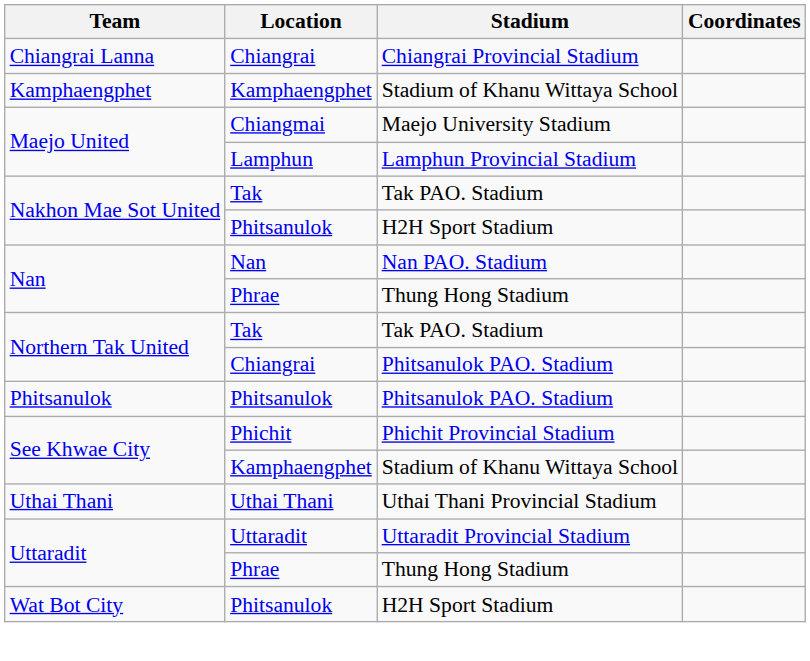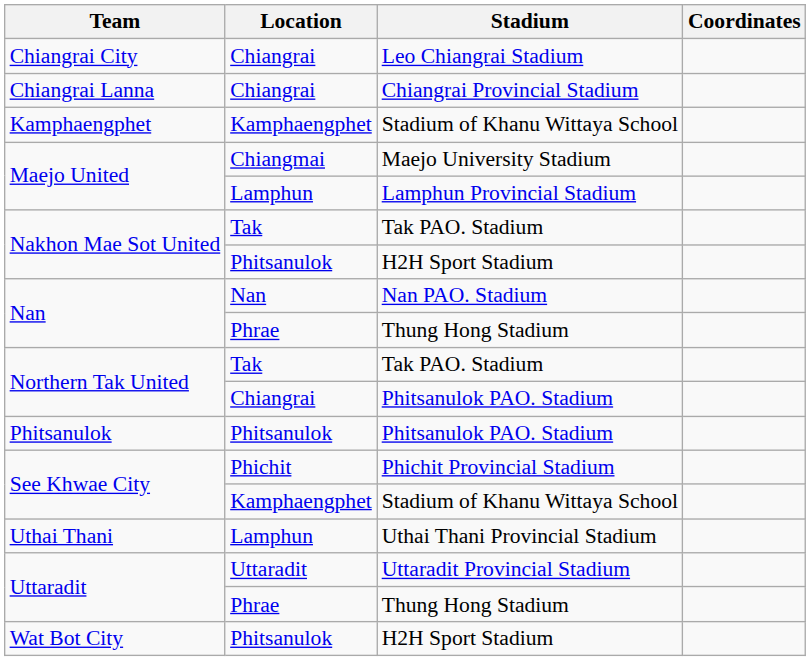 <table class="wikitable sortable">
 <tr>
 <th>Team</th>
 <th>Location</th>
 <th>Stadium</th>
 <th>Coordinates</th>
+</tr>
+<tr>
+<td><a href='#'>Chiangrai City</a></td>
+<td><a href='#'>Chiangrai</a> </td>
+<td><a href='#'>Leo Chiangrai Stadium</a></td>
+<td></td>
 </tr>
 <tr>
 <td><a href='#'>Chiangrai Lanna</a></td>
 <td><a href='#'>Chiangrai</a> </td>
 <td><a href='#'>Chiangrai Provincial Stadium</a></td>
 <td></td>
 </tr>
 <tr>
 <td><a href='#'>Kamphaengphet</a></td>
 <td><a href='#'>Kamphaengphet</a> </td>
 <td>Stadium of Khanu Wittaya School</td>
 <td></td>
 </tr>
 <tr>
 <td rowspan="2"><a href='#'>Maejo United</a></td>
 <td><a href='#'>Chiangmai</a> </td>
 <td>Maejo University Stadium</td>
 <td></td>
 </tr>
 <tr>
 <td><a href='#'>Lamphun</a> </td>
 <td><a href='#'>Lamphun Provincial Stadium</a> </td>
 <td></td>
 </tr>
 <tr>
 <td rowspan="2"><a href='#'>Nakhon Mae Sot United</a></td>
 <td><a href='#'>Tak</a> </td>
 <td>Tak PAO. Stadium</td>
 <td></td>
 </tr>
 <tr>
 <td><a href='#'>Phitsanulok</a> </td>
 <td>H2H Sport Stadium </td>
 <td></td>
 </tr>
 <tr>
 <td rowspan="2"><a href='#'>Nan</a></td>
 <td><a href='#'>Nan</a> </td>
 <td><a href='#'>Nan PAO. Stadium</a></td>
 <td></td>
 </tr>
 <tr>
 <td><a href='#'>Phrae</a> </td>
 <td>Thung Hong Stadium </td>
 <td></td>
 </tr>
 <tr>
 <td rowspan="2"><a href='#'>Northern Tak United</a></td>
 <td><a href='#'>Tak</a> </td>
 <td>Tak PAO. Stadium</td>
 <td></td>
 </tr>
 <tr>
 <td><a href='#'>Chiangrai</a> </td>
 <td><a href='#'>Phitsanulok PAO. Stadium</a> </td>
 <td></td>
 </tr>
 <tr>
 <td><a href='#'>Phitsanulok</a></td>
 <td><a href='#'>Phitsanulok</a> </td>
 <td><a href='#'>Phitsanulok PAO. Stadium</a></td>
 <td></td>
 </tr>
 <tr>
 <td rowspan="2"><a href='#'>See Khwae City</a></td>
 <td><a href='#'>Phichit</a> </td>
 <td><a href='#'>Phichit Provincial Stadium</a></td>
 <td></td>
 </tr>
 <tr>
 <td><a href='#'>Kamphaengphet</a> </td>
 <td>Stadium of Khanu Wittaya School </td>
 <td></td>
 </tr>
 <tr>
 <td><a href='#'>Uthai Thani</a></td>
-<td><a href='#'>Uthai Thani</a> </td>
+<td><a href='#'>Lamphun</a> </td>
 <td>Uthai Thani Provincial Stadium</td>
 <td></td>
 </tr>
 <tr>
 <td rowspan="2"><a href='#'>Uttaradit</a></td>
 <td><a href='#'>Uttaradit</a> </td>
 <td><a href='#'>Uttaradit Provincial Stadium</a></td>
 <td></td>
 </tr>
 <tr>
 <td><a href='#'>Phrae</a> </td>
 <td>Thung Hong Stadium </td>
 <td></td>
 </tr>
 <tr>
 <td><a href='#'>Wat Bot City</a></td>
 <td><a href='#'>Phitsanulok</a> </td>
 <td>H2H Sport Stadium</td>
 <td></td>
 </tr>
 </table>
